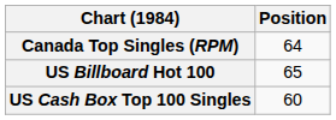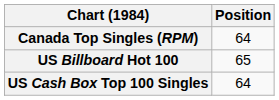 <table class="wikitable sortable plainrowheaders" style="text-align:center">
 <tr>
 <th scope="col">Chart (1984)</th>
 <th scope="col">Position</th>
 </tr>
 <tr>
 <th scope="row">Canada Top Singles (<em>RPM</em>)</th>
 <td>64</td>
 </tr>
 <tr>
 <th scope="row">US <em>Billboard</em> Hot 100</th>
 <td>65</td>
 </tr>
 <tr>
 <th scope="row">US <em>Cash Box</em> Top 100 Singles</th>
-<td>60</td>
+<td>64</td>
 </tr>
 </table>
